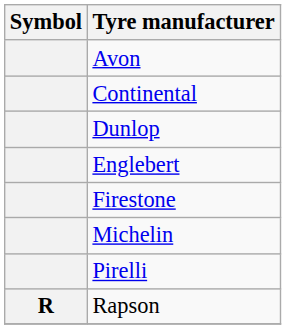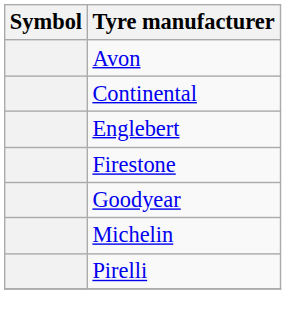 <table class="wikitable plainrowheaders">
 <tr>
 <th scope="col">Symbol</th>
 <th scope="col">Tyre manufacturer</th>
 </tr>
 <tr>
 <th scope="row" style="text-align:center"></th>
 <td><a href='#'>Avon</a></td>
 </tr>
 <tr>
 <th scope="row" style="text-align:center"></th>
 <td><a href='#'>Continental</a></td>
 </tr>
 <tr>
 <th scope="row" style="text-align:center"></th>
-<td><a href='#'>Dunlop</a></td>
-</tr>
-<tr>
-<th scope="row" style="text-align:center"></th>
 <td><a href='#'>Englebert</a></td>
 </tr>
 <tr>
 <th scope="row" style="text-align:center"></th>
 <td><a href='#'>Firestone</a></td>
+</tr>
+<tr>
+<th scope="row" style="text-align:center"></th>
+<td><a href='#'>Goodyear</a></td>
 </tr>
 <tr>
 <th scope="row" style="text-align:center"></th>
 <td><a href='#'>Michelin</a></td>
 </tr>
 <tr>
 <th scope="row" style="text-align:center"></th>
 <td><a href='#'>Pirelli</a></td>
 </tr>
 <tr>
-<th scope="row" style="text-align:center">R</th>
-<td>Rapson</td>
-</tr>
-<tr>
 </tr>
 </table>
